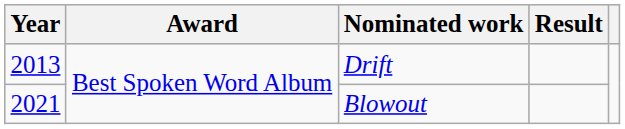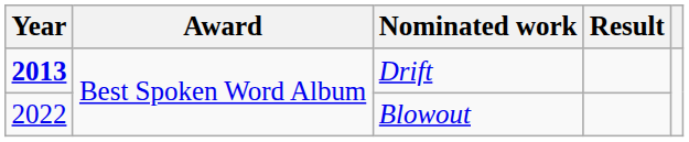 <table class="wikitable unsortable">
 <tr>
 <th>Year</th>
 <th>Award</th>
 <th>Nominated work</th>
 <th>Result</th>
 <th></th>
 </tr>
 <tr>
-<td align=center><a href='#'>2013</a></td>
+<td align=center><strong><a href='#'>2013</a></strong></td>
 <td rowspan="2"><a href='#'>Best Spoken Word Album</a></td>
 <td><em><a href='#'>Drift</a></em></td>
 <td></td>
 <td rowspan="2" align=center><br><br></td>
 </tr>
 <tr>
-<td align=center><a href='#'>2021</a></td>
+<td align=center><a href='#'>2022</a></td>
 <td><em><a href='#'>Blowout</a></em></td>
 <td></td>
 </tr>
 </table>
